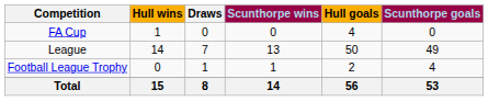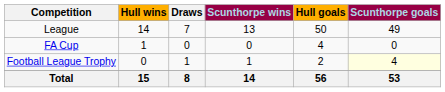 <table class="wikitable" style="text-align: center;">
 <tr>
 <th>Competition</th>
 <th style="background: #FFAF00; color: black">Hull wins</th>
 <th>Draws</th>
 <th style="background: #970045; color: #ADD8E6">Scunthorpe wins</th>
 <th style="background: #FFAF00; color: black">Hull goals</th>
 <th style="background: #970045; color: #ADD8E6">Scunthorpe goals</th>
 </tr>
 <tr>
+<td>League</td>
+<td>14</td>
+<td>7</td>
+<td>13</td>
+<td>50</td>
+<td>49</td>
+</tr>
+<tr>
 <td><a href='#'>FA Cup</a></td>
 <td>1</td>
 <td>0</td>
 <td>0</td>
 <td>4</td>
 <td>0</td>
 </tr>
 <tr>
-<td>League</td>
-<td>14</td>
-<td>7</td>
-<td>13</td>
-<td>50</td>
-<td>49</td>
-</tr>
-<tr>
 <td><a href='#'>Football League Trophy</a></td>
 <td>0</td>
 <td>1</td>
 <td>1</td>
 <td>2</td>
-<td>4</td>
+<td style="background: lightyellow;">4</td>
 </tr>
 <tr>
 </tr>
 <tr class="sortbottom">
 <th>Total</th>
 <th>15</th>
 <th>8</th>
 <th>14</th>
 <th>56</th>
 <th>53</th>
 </tr>
 </table>
